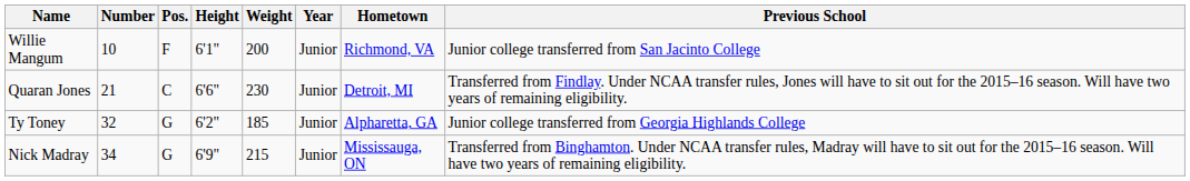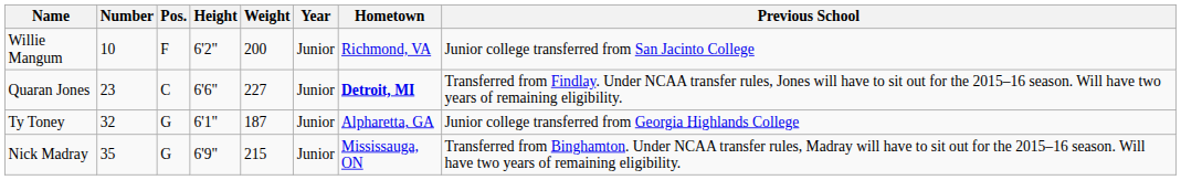 <table class="wikitable sortable" border="1">
 <tr>
 <th>Name</th>
 <th>Number</th>
 <th>Pos.</th>
 <th>Height</th>
 <th>Weight</th>
 <th>Year</th>
 <th>Hometown</th>
 <th class="unsortable">Previous School</th>
 </tr>
 <tr>
 <td>Willie Mangum</td>
 <td>10</td>
 <td>F</td>
-<td>6'1"</td>
+<td>6'2"</td>
 <td>200</td>
 <td>Junior</td>
 <td><a href='#'>Richmond, VA</a></td>
 <td>Junior college transferred from <a href='#'>San Jacinto College</a></td>
 </tr>
 <tr>
 <td>Quaran Jones</td>
-<td>21</td>
+<td>23</td>
 <td>C</td>
 <td>6'6"</td>
-<td>230</td>
+<td>227</td>
 <td>Junior</td>
-<td><a href='#'>Detroit, MI</a></td>
+<td><strong><a href='#'>Detroit, MI</a></strong></td>
 <td>Transferred from <a href='#'>Findlay</a>. Under NCAA transfer rules, Jones will have to sit out for the 2015–16 season. Will have two years of remaining eligibility.</td>
 </tr>
 <tr>
 <td>Ty Toney</td>
 <td>32</td>
 <td>G</td>
-<td>6'2"</td>
-<td>185</td>
+<td>6'1"</td>
+<td>187</td>
 <td>Junior</td>
 <td><a href='#'>Alpharetta, GA</a></td>
 <td>Junior college transferred from <a href='#'>Georgia Highlands College</a></td>
 </tr>
 <tr>
 <td>Nick Madray</td>
-<td>34</td>
+<td>35</td>
 <td>G</td>
 <td>6'9"</td>
 <td>215</td>
 <td>Junior</td>
 <td><a href='#'>Mississauga, ON</a></td>
 <td>Transferred from <a href='#'>Binghamton</a>. Under NCAA transfer rules, Madray will have to sit out for the 2015–16 season. Will have two years of remaining eligibility.</td>
 </tr>
 </table>
